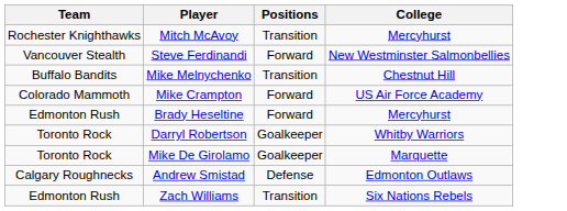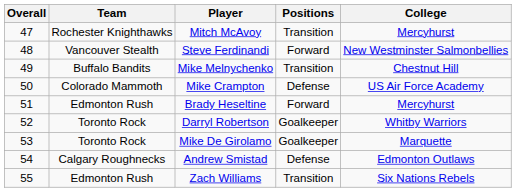 <table class="wikitable" style="text-align:center">
 <tr>
+<th>Overall</th>
 <th>Team</th>
 <th>Player</th>
 <th>Positions</th>
 <th>College</th>
 </tr>
 <tr>
+<td>47</td>
 <td>Rochester Knighthawks</td>
 <td><a href='#'>Mitch McAvoy</a></td>
 <td>Transition</td>
 <td><a href='#'>Mercyhurst</a></td>
 </tr>
 <tr>
+<td>48</td>
 <td>Vancouver Stealth</td>
 <td><a href='#'>Steve Ferdinandi</a></td>
 <td>Forward</td>
 <td><a href='#'>New Westminster Salmonbellies</a></td>
 </tr>
 <tr>
+<td>49</td>
 <td>Buffalo Bandits</td>
 <td><a href='#'>Mike Melnychenko</a></td>
 <td>Transition</td>
 <td><a href='#'>Chestnut Hill</a></td>
 </tr>
 <tr>
+<td>50</td>
 <td>Colorado Mammoth</td>
 <td><a href='#'>Mike Crampton</a></td>
-<td>Forward</td>
+<td>Defense</td>
 <td><a href='#'>US Air Force Academy</a></td>
 </tr>
 <tr>
+<td>51</td>
 <td>Edmonton Rush</td>
 <td><a href='#'>Brady Heseltine</a></td>
 <td>Forward</td>
 <td><a href='#'>Mercyhurst</a></td>
 </tr>
 <tr>
+<td>52</td>
 <td>Toronto Rock</td>
 <td><a href='#'>Darryl Robertson</a></td>
 <td>Goalkeeper</td>
 <td><a href='#'>Whitby Warriors</a></td>
 </tr>
 <tr>
+<td>53</td>
 <td>Toronto Rock</td>
 <td><a href='#'>Mike De Girolamo</a></td>
 <td>Goalkeeper</td>
 <td><a href='#'>Marquette</a></td>
 </tr>
 <tr>
+<td>54</td>
 <td>Calgary Roughnecks</td>
 <td><a href='#'>Andrew Smistad</a></td>
 <td>Defense</td>
 <td><a href='#'>Edmonton Outlaws</a></td>
 </tr>
 <tr>
+<td>55</td>
 <td>Edmonton Rush</td>
 <td><a href='#'>Zach Williams</a></td>
 <td>Transition</td>
 <td><a href='#'>Six Nations Rebels</a></td>
 </tr>
 </table>
